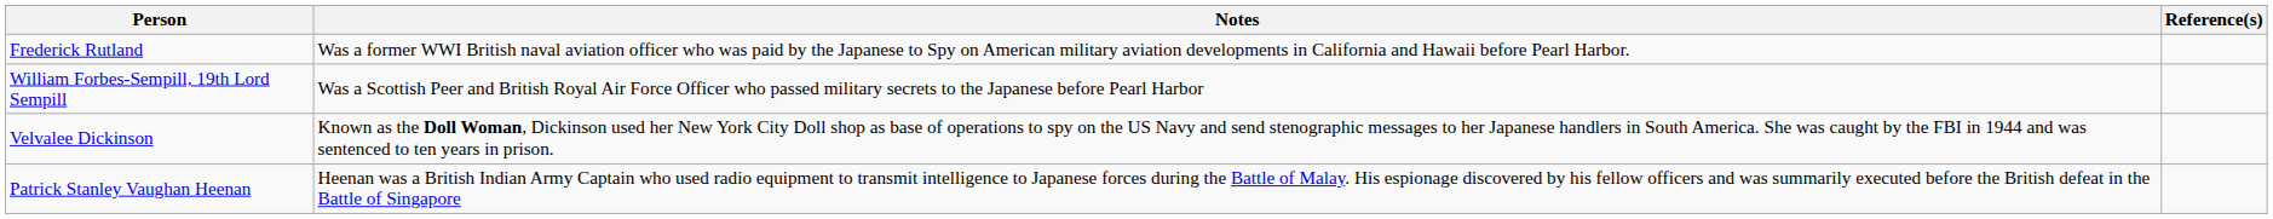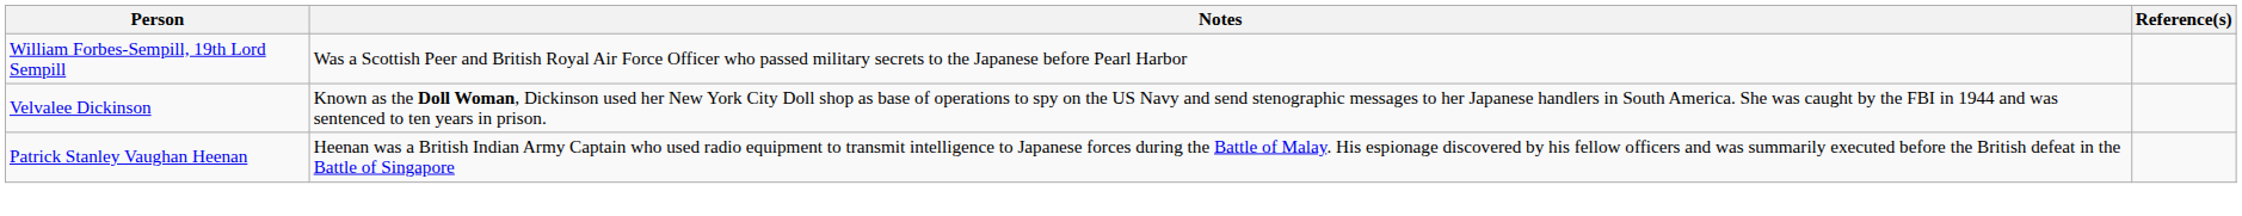 <table class="wikitable sortable">
 <tr>
 <th>Person</th>
 <th class="unsortable">Notes</th>
 <th class="unsortable">Reference(s)</th>
-</tr>
-<tr>
-<td data-sort-value="Frederick Rutland"><a href='#'>Frederick Rutland</a></td>
-<td>Was a former WWI British naval aviation officer who was paid by the Japanese to Spy on American military aviation developments in California and Hawaii before Pearl Harbor.</td>
-<td></td>
 </tr>
 <tr>
 <td data-sort-value="Forbes-Sempill, Lord William"><a href='#'>William Forbes-Sempill, 19th Lord Sempill</a></td>
 <td>Was a Scottish Peer and British Royal Air Force Officer who passed military secrets to the Japanese before Pearl Harbor</td>
 <td></td>
 </tr>
 <tr>
 <td data-sort-value="Dickinson, Velvalee "><a href='#'>Velvalee Dickinson</a></td>
 <td>Known as the <strong>Doll Woman</strong>, Dickinson used her New York City Doll shop as base of operations to spy on the US Navy and send stenographic messages to her Japanese handlers in South America. She was caught by the FBI in 1944 and was sentenced to ten years in prison.</td>
 <td></td>
 </tr>
 <tr>
 <td data-sort-value="Heenan, Patrick Stanley Vaughan"><a href='#'>Patrick Stanley Vaughan Heenan</a></td>
 <td>Heenan was a British Indian Army Captain who used radio equipment to transmit intelligence to Japanese forces during the <a href='#'> Battle of Malay</a>. His espionage discovered by his fellow officers and was summarily executed before the British defeat in the <a href='#'>Battle of Singapore</a></td>
 <td></td>
 </tr>
 </table>
